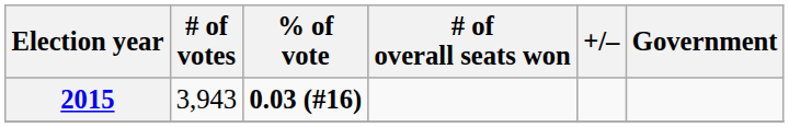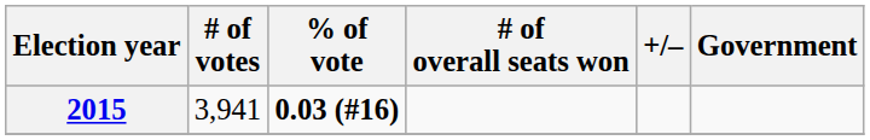 <table class=wikitable>
 <tr>
 <th>Election year</th>
 <th># of<br>votes</th>
 <th>% of<br>vote</th>
 <th># of<br>overall seats won</th>
 <th>+/–</th>
 <th>Government</th>
 </tr>
 <tr>
 <th><a href='#'>2015</a></th>
-<td>3,943</td>
+<td>3,941</td>
 <td><strong>0.03 (#16)</strong></td>
 <td></td>
 <td></td>
 <td></td>
 </tr>
 <tr>
 </tr>
 </table>
